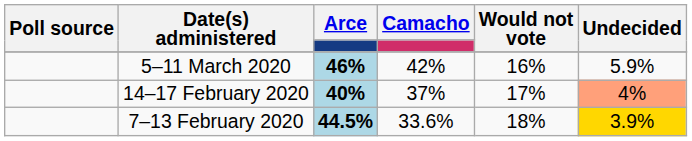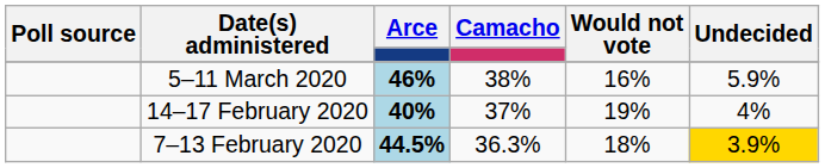 <table class="wikitable" style="text-align:center;font-size:90%;line-height:14px;">
 <tr>
 <th rowspan="2">Poll source</th>
 <th rowspan="2">Date(s)<br>administered</th>
 <th><a href='#'>Arce</a></th>
 <th><a href='#'>Camacho</a></th>
 <th rowspan="2">Would not<br>vote</th>
 <th rowspan="2">Undecided</th>
 </tr>
 <tr>
 <td style="background:#143A83;"></td>
 <td style="background:#d02d69;"></td>
 </tr>
 <tr>
 </tr>
 <tr>
 <td></td>
 <td>5–11 March 2020</td>
 <td style="background:lightblue"><strong>46%</strong></td>
-<td>42%</td>
+<td>38%</td>
 <td>16%</td>
 <td>5.9%</td>
 </tr>
 <tr>
 <td></td>
 <td>14–17 February 2020</td>
 <td style="background:lightblue"><strong>40%</strong></td>
 <td>37%</td>
-<td>17%</td>
-<td style="background: lightsalmon;">4%</td>
+<td>19%</td>
+<td>4%</td>
 </tr>
 <tr>
 <td></td>
 <td>7–13 February 2020</td>
 <td style="background:lightblue"><strong>44.5%</strong></td>
-<td>33.6%</td>
+<td>36.3%</td>
 <td>18%</td>
 <td style="background: gold;">3.9%</td>
 </tr>
 </table>
